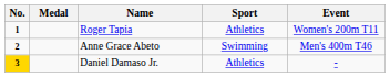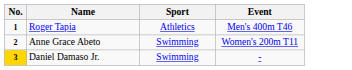 <table class="wikitable" style="font-size:100%; text-align:center;">
 <tr>
 <th width="30">No.</th>
-<th width="65">Medal</th>
 <th width="180">Name</th>
 <th width="120">Sport</th>
 <th width="140">Event</th>
 </tr>
 <tr>
 <td><small><strong>1</strong></small></td>
-<td></td>
 <td align=left><a href='#'>Roger Tapia</a></td>
 <td> <a href='#'>Athletics</a></td>
+<td><a href='#'>Men's 400m T46</a></td>
+</tr>
+<tr>
+<td><small><strong>2</strong></small></td>
+<td align=left>Anne Grace Abeto</td>
+<td> <a href='#'>Swimming</a></td>
 <td><a href='#'>Women's 200m T11</a></td>
 </tr>
 <tr>
-<td><small><strong>2</strong></small></td>
-<td></td>
-<td align=left>Anne Grace Abeto</td>
+<td style="background: gold;"><small><strong>3</strong></small></td>
+<td align=left>Daniel Damaso Jr.</td>
 <td> <a href='#'>Swimming</a></td>
-<td><a href='#'>Men's 400m T46</a></td>
-</tr>
-<tr>
-<td style="background: gold;"><small><strong>3</strong></small></td>
-<td></td>
-<td align=left>Daniel Damaso Jr.</td>
-<td> <a href='#'>Athletics</a></td>
 <td><a href='#'>-</a></td>
 </tr>
 </table>
